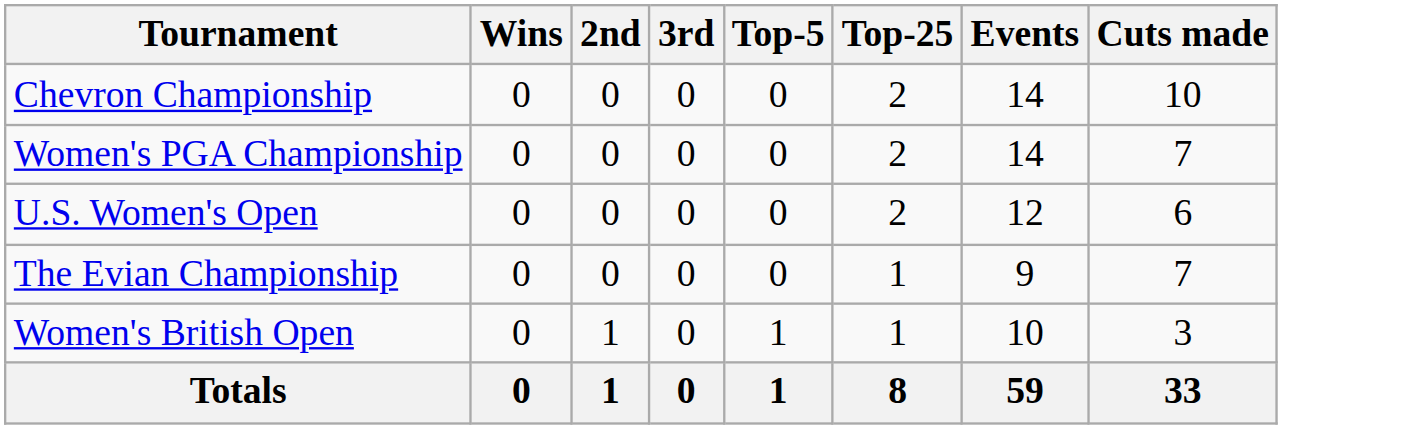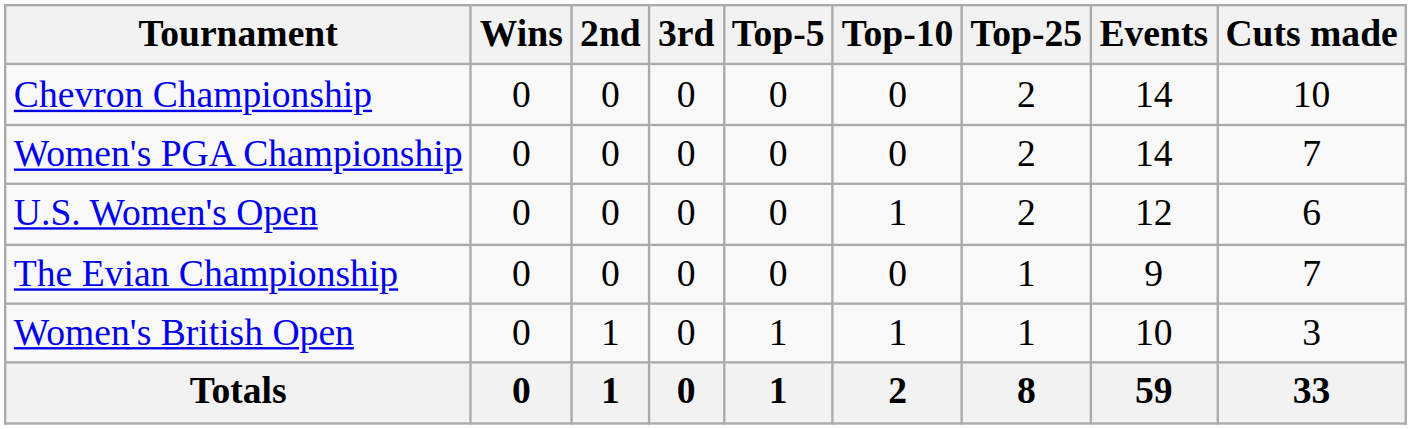 <table class=wikitable style=text-align:center>
 <tr>
 <th>Tournament</th>
 <th>Wins</th>
 <th>2nd</th>
 <th>3rd</th>
 <th>Top-5</th>
+<th>Top-10</th>
 <th>Top-25</th>
 <th>Events</th>
 <th>Cuts made</th>
 </tr>
 <tr>
 <td align=left><a href='#'>Chevron Championship</a></td>
+<td>0</td>
 <td>0</td>
 <td>0</td>
 <td>0</td>
 <td>0</td>
 <td>2</td>
 <td>14</td>
 <td>10</td>
 </tr>
 <tr>
 <td align=left><a href='#'>Women's PGA Championship</a></td>
 <td>0</td>
 <td>0</td>
 <td>0</td>
 <td>0</td>
+<td>0</td>
 <td>2</td>
 <td>14</td>
 <td>7</td>
 </tr>
 <tr>
 <td align=left><a href='#'>U.S. Women's Open</a></td>
 <td>0</td>
 <td>0</td>
 <td>0</td>
 <td>0</td>
+<td>1</td>
 <td>2</td>
 <td>12</td>
 <td>6</td>
 </tr>
 <tr>
 <td align=left><a href='#'>The Evian Championship</a></td>
+<td>0</td>
 <td>0</td>
 <td>0</td>
 <td>0</td>
 <td>0</td>
 <td>1</td>
 <td>9</td>
 <td>7</td>
 </tr>
 <tr>
 <td align=left><a href='#'>Women's British Open</a></td>
 <td>0</td>
 <td>1</td>
 <td>0</td>
 <td>1</td>
 <td>1</td>
+<td>1</td>
 <td>10</td>
 <td>3</td>
 </tr>
 <tr>
 <th>Totals</th>
 <th>0</th>
 <th>1</th>
 <th>0</th>
 <th>1</th>
+<th>2</th>
 <th>8</th>
 <th>59</th>
 <th>33</th>
 </tr>
 </table>
